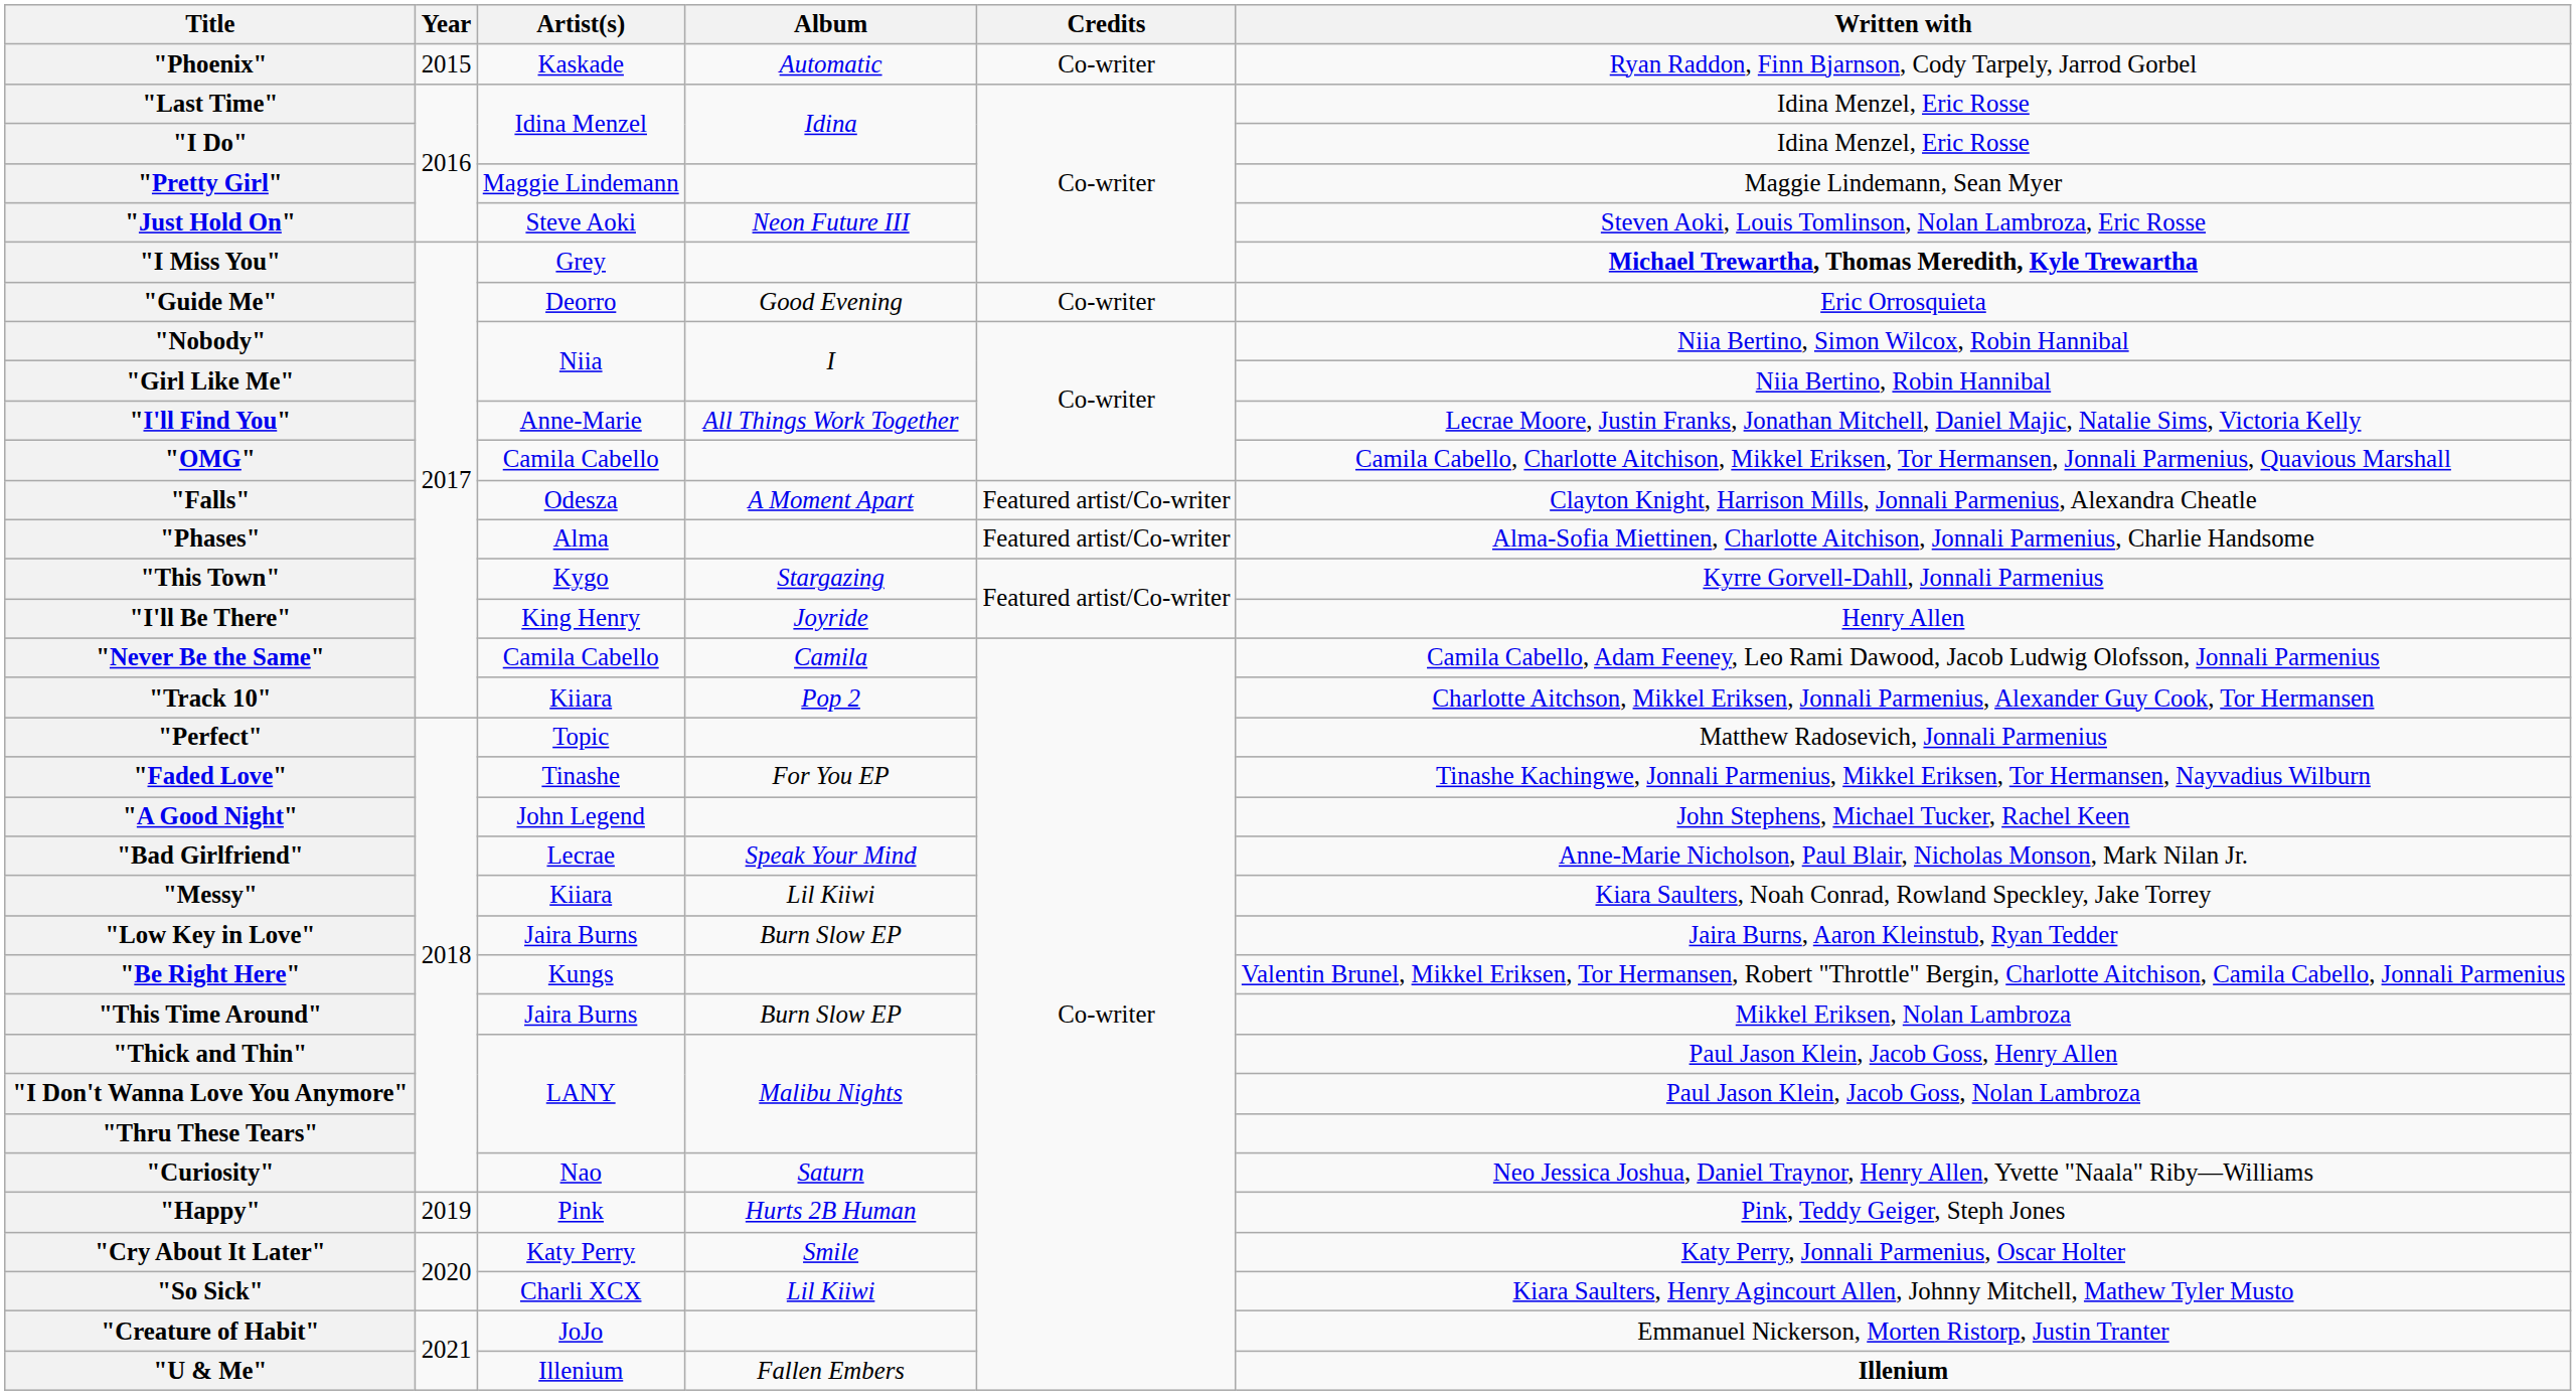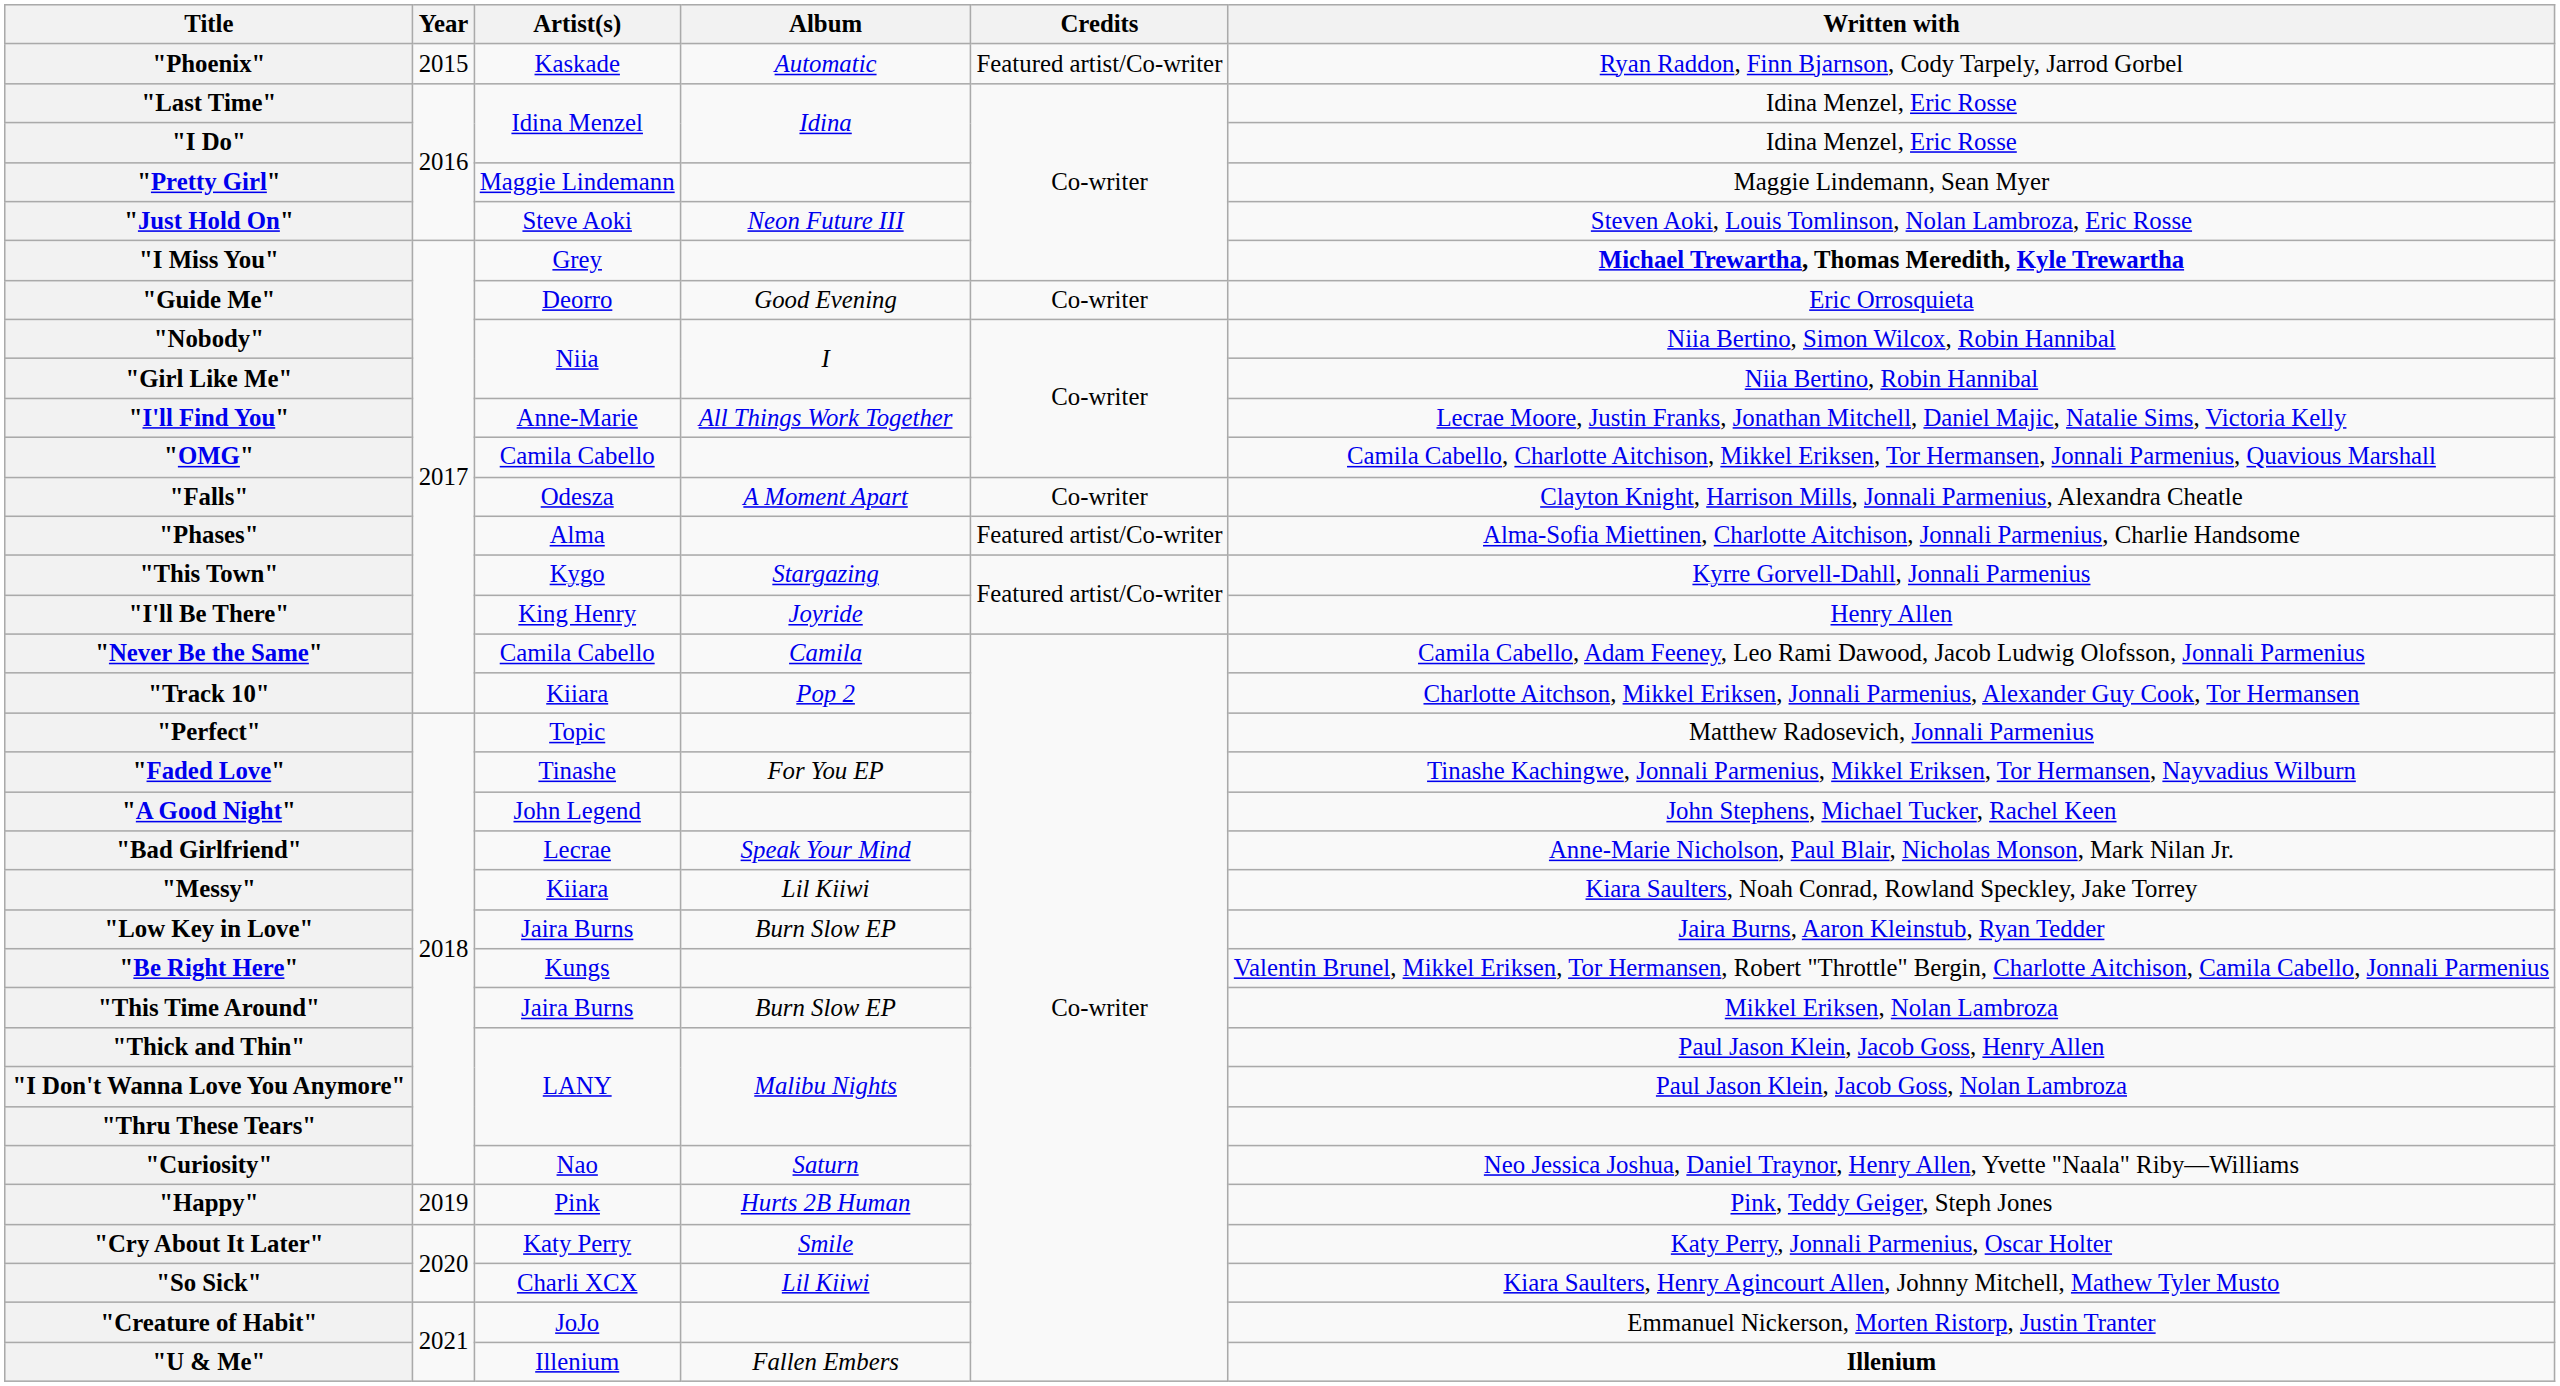 <table class="wikitable plainrowheaders" style="text-align:center;">
 <tr>
 <th scope="col" style="width:16em;">Title</th>
 <th scope="col">Year</th>
 <th scope="col">Artist(s)</th>
 <th scope="col" style="width:180px;">Album</th>
 <th scope="col">Credits</th>
 <th scope="col">Written with</th>
 </tr>
 <tr>
 <th scope="row">"Phoenix"<br></th>
 <td>2015</td>
 <td><a href='#'>Kaskade</a></td>
 <td><em><a href='#'>Automatic</a></em></td>
-<td>Co-writer</td>
+<td>Featured artist/Co-writer</td>
 <td><a href='#'>Ryan Raddon</a>, <a href='#'>Finn Bjarnson</a>, Cody Tarpely, Jarrod Gorbel</td>
 </tr>
 <tr>
 <th scope="row">"Last Time"</th>
 <td rowspan="4">2016</td>
 <td rowspan="2"><a href='#'>Idina Menzel</a></td>
 <td rowspan="2"><em><a href='#'>Idina</a></em></td>
 <td rowspan="5">Co-writer</td>
 <td>Idina Menzel, <a href='#'>Eric Rosse</a></td>
 </tr>
 <tr>
 <th scope="row">"I Do"</th>
 <td>Idina Menzel, <a href='#'>Eric Rosse</a></td>
 </tr>
 <tr>
 <th scope="row">"<a href='#'>Pretty Girl</a>"</th>
 <td><a href='#'>Maggie Lindemann</a></td>
 <td></td>
 <td>Maggie Lindemann, Sean Myer</td>
 </tr>
 <tr>
 <th scope="row">"<a href='#'>Just Hold On</a>"<br></th>
 <td><a href='#'>Steve Aoki</a></td>
 <td><em><a href='#'>Neon Future III</a></em></td>
 <td><a href='#'>Steven Aoki</a>, <a href='#'>Louis Tomlinson</a>, <a href='#'>Nolan Lambroza</a>, <a href='#'>Eric Rosse</a></td>
 </tr>
 <tr>
 <th scope="row">"I Miss You"<br></th>
 <td rowspan="12">2017</td>
 <td><a href='#'>Grey</a></td>
 <td></td>
 <td><strong><a href='#'>Michael Trewartha</a>, Thomas Meredith, <a href='#'>Kyle Trewartha</a></strong></td>
 </tr>
 <tr>
 <th scope="row">"Guide Me"<br></th>
 <td><a href='#'>Deorro</a></td>
 <td><em>Good Evening</em></td>
 <td>Co-writer</td>
 <td><a href='#'>Eric Orrosquieta</a></td>
 </tr>
 <tr>
 <th scope="row">"Nobody"</th>
 <td rowspan="2"><a href='#'>Niia</a></td>
 <td rowspan="2"><em>I</em></td>
 <td rowspan="4">Co-writer</td>
 <td><a href='#'>Niia Bertino</a>, <a href='#'>Simon Wilcox</a>, <a href='#'>Robin Hannibal</a></td>
 </tr>
 <tr>
 <th scope="row">"Girl Like Me"</th>
 <td><a href='#'>Niia Bertino</a>, <a href='#'>Robin Hannibal</a></td>
 </tr>
 <tr>
 <th scope="row">"<a href='#'>I'll Find You</a>"<br></th>
 <td><a href='#'>Anne-Marie</a></td>
 <td><em><a href='#'>All Things Work Together</a></em></td>
 <td><a href='#'>Lecrae Moore</a>, <a href='#'>Justin Franks</a>, <a href='#'>Jonathan Mitchell</a>, <a href='#'>Daniel Majic</a>, <a href='#'>Natalie Sims</a>, <a href='#'>Victoria Kelly</a></td>
 </tr>
 <tr>
 <th scope="row">"<a href='#'>OMG</a>"<br></th>
 <td><a href='#'>Camila Cabello</a></td>
 <td></td>
 <td><a href='#'>Camila Cabello</a>, <a href='#'>Charlotte Aitchison</a>, <a href='#'>Mikkel Eriksen</a>, <a href='#'>Tor Hermansen</a>, <a href='#'>Jonnali Parmenius</a>, <a href='#'>Quavious Marshall</a></td>
 </tr>
 <tr>
 <th scope="row">"Falls"<br></th>
 <td><a href='#'>Odesza</a></td>
 <td><em><a href='#'>A Moment Apart</a></em></td>
-<td>Featured artist/Co-writer</td>
+<td>Co-writer</td>
 <td><a href='#'>Clayton Knight</a>, <a href='#'>Harrison Mills</a>, <a href='#'>Jonnali Parmenius</a>, Alexandra Cheatle</td>
 </tr>
 <tr>
 <th scope="row">"Phases"<br></th>
 <td><a href='#'>Alma</a></td>
 <td></td>
 <td>Featured artist/Co-writer</td>
 <td><a href='#'>Alma-Sofia Miettinen</a>, <a href='#'>Charlotte Aitchison</a>, <a href='#'>Jonnali Parmenius</a>, Charlie Handsome</td>
 </tr>
 <tr>
 <th scope="row">"This Town"<br></th>
 <td><a href='#'>Kygo</a></td>
 <td><em><a href='#'>Stargazing</a></em></td>
 <td rowspan="2">Featured artist/Co-writer</td>
 <td><a href='#'>Kyrre Gorvell-Dahll</a>, <a href='#'>Jonnali Parmenius</a></td>
 </tr>
 <tr>
 <th scope="row">"I'll Be There"<br></th>
 <td><a href='#'>King Henry</a></td>
 <td><em><a href='#'>Joyride</a></em></td>
 <td><a href='#'>Henry Allen</a></td>
 </tr>
 <tr>
 <th scope="row">"<a href='#'>Never Be the Same</a>"</th>
 <td><a href='#'>Camila Cabello</a></td>
 <td><em><a href='#'>Camila</a></em></td>
 <td rowspan="19">Co-writer</td>
 <td><a href='#'>Camila Cabello</a>, <a href='#'>Adam Feeney</a>, Leo Rami Dawood, Jacob Ludwig Olofsson, <a href='#'>Jonnali Parmenius</a></td>
 </tr>
 <tr>
 <th scope="row">"Track 10"</th>
 <td><a href='#'>Kiiara</a></td>
 <td><em><a href='#'>Pop 2</a></em></td>
 <td><a href='#'>Charlotte Aitchson</a>, <a href='#'>Mikkel Eriksen</a>, <a href='#'>Jonnali Parmenius</a>, <a href='#'>Alexander Guy Cook</a>, <a href='#'>Tor Hermansen</a></td>
 </tr>
 <tr>
 <th scope="row">"Perfect"<br></th>
 <td rowspan="12">2018</td>
 <td><a href='#'>Topic</a></td>
 <td></td>
 <td>Matthew Radosevich, <a href='#'>Jonnali Parmenius</a></td>
 </tr>
 <tr>
 <th scope="row">"<a href='#'>Faded Love</a>"<br></th>
 <td><a href='#'>Tinashe</a></td>
 <td><em>For You EP</em></td>
 <td><a href='#'>Tinashe Kachingwe</a>, <a href='#'>Jonnali Parmenius</a>, <a href='#'>Mikkel Eriksen</a>, <a href='#'>Tor Hermansen</a>, <a href='#'>Nayvadius Wilburn</a></td>
 </tr>
 <tr>
 <th scope="row">"<a href='#'>A Good Night</a>"<br></th>
 <td><a href='#'>John Legend</a></td>
 <td></td>
 <td><a href='#'>John Stephens</a>, <a href='#'>Michael Tucker</a>, <a href='#'>Rachel Keen</a></td>
 </tr>
 <tr>
 <th scope="row">"Bad Girlfriend"</th>
 <td><a href='#'>Lecrae</a></td>
 <td><em><a href='#'>Speak Your Mind</a></em></td>
 <td><a href='#'>Anne-Marie Nicholson</a>, <a href='#'>Paul Blair</a>, <a href='#'>Nicholas Monson</a>, Mark Nilan Jr.</td>
 </tr>
 <tr>
 <th scope="row">"Messy"</th>
 <td><a href='#'>Kiiara</a></td>
 <td><em>Lil Kiiwi</em></td>
 <td><a href='#'>Kiara Saulters</a>, Noah Conrad, Rowland Speckley, Jake Torrey</td>
 </tr>
 <tr>
 <th scope="row">"Low Key in Love"</th>
 <td><a href='#'>Jaira Burns</a></td>
 <td><em>Burn Slow EP</em></td>
 <td><a href='#'>Jaira Burns</a>, <a href='#'>Aaron Kleinstub</a>, <a href='#'>Ryan Tedder</a></td>
 </tr>
 <tr>
 <th scope="row">"<a href='#'>Be Right Here</a>"<br></th>
 <td><a href='#'>Kungs</a></td>
 <td></td>
 <td><a href='#'>Valentin Brunel</a>, <a href='#'>Mikkel Eriksen</a>, <a href='#'>Tor Hermansen</a>, Robert "Throttle" Bergin, <a href='#'>Charlotte Aitchison</a>, <a href='#'>Camila Cabello</a>, <a href='#'>Jonnali Parmenius</a></td>
 </tr>
 <tr>
 <th scope="row">"This Time Around"</th>
 <td><a href='#'>Jaira Burns</a></td>
 <td><em>Burn Slow EP</em></td>
 <td><a href='#'>Mikkel Eriksen</a>, <a href='#'>Nolan Lambroza</a></td>
 </tr>
 <tr>
 <th scope="row">"Thick and Thin"</th>
 <td rowspan="3"><a href='#'>LANY</a></td>
 <td rowspan="3"><em><a href='#'>Malibu Nights</a></em></td>
 <td><a href='#'>Paul Jason Klein</a>, <a href='#'>Jacob Goss</a>, <a href='#'>Henry Allen</a></td>
 </tr>
 <tr>
 <th scope="row">"I Don't Wanna Love You Anymore"</th>
 <td><a href='#'>Paul Jason Klein</a>, <a href='#'>Jacob Goss</a>, <a href='#'>Nolan Lambroza</a></td>
 </tr>
 <tr>
 <th scope="row">"Thru These Tears"</th>
 <td></td>
 </tr>
 <tr>
 <th scope="row">"Curiosity"</th>
 <td><a href='#'>Nao</a></td>
 <td><em><a href='#'>Saturn</a></em></td>
 <td><a href='#'>Neo Jessica Joshua</a>, <a href='#'>Daniel Traynor</a>, <a href='#'>Henry Allen</a>, Yvette "Naala" Riby—Williams</td>
 </tr>
 <tr>
 <th scope="row">"Happy"</th>
 <td>2019</td>
 <td><a href='#'>Pink</a></td>
 <td><em><a href='#'>Hurts 2B Human</a></em></td>
 <td><a href='#'>Pink</a>, <a href='#'>Teddy Geiger</a>, Steph Jones</td>
 </tr>
 <tr>
 <th scope="row">"Cry About It Later"</th>
 <td rowspan="2">2020</td>
 <td><a href='#'>Katy Perry</a></td>
 <td><em><a href='#'>Smile</a></em></td>
 <td><a href='#'>Katy Perry</a>, <a href='#'>Jonnali Parmenius</a>, <a href='#'>Oscar Holter</a></td>
 </tr>
 <tr>
 <th scope="row">"So Sick" <br></th>
 <td><a href='#'>Charli XCX</a></td>
 <td><em><a href='#'>Lil Kiiwi</a></em></td>
 <td><a href='#'>Kiara Saulters</a>, <a href='#'>Henry Agincourt Allen</a>, Johnny Mitchell, <a href='#'>Mathew Tyler Musto</a></td>
 </tr>
 <tr>
 <th scope="row">"Creature of Habit"</th>
 <td rowspan="2">2021</td>
 <td><a href='#'>JoJo</a></td>
 <td></td>
 <td>Emmanuel Nickerson, <a href='#'>Morten Ristorp</a>, <a href='#'>Justin Tranter</a></td>
 </tr>
 <tr>
 <th scope="row">"U & Me"</th>
 <td><a href='#'>Illenium</a></td>
 <td><em>Fallen Embers </em></td>
 <td><strong>Illenium</strong></td>
 </tr>
 </table>
